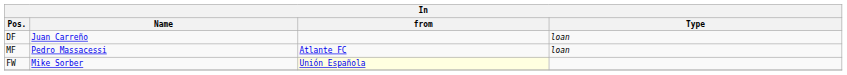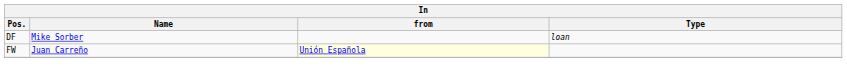 <table class="wikitable" style="font-size:90%;width:99%;">
 <tr>
 <th colspan="4">In</th>
 </tr>
 <tr>
 <th width=3%>Pos.</th>
 <th width=32%>Name</th>
 <th width=30%>from</th>
 <th width=35%>Type</th>
 </tr>
 <tr>
 <td>DF</td>
-<td><a href='#'>Juan Carreño</a></td>
+<td><a href='#'>Mike Sorber</a></td>
 <td></td>
 <td><em>loan</em></td>
 </tr>
 <tr>
-<td>MF</td>
-<td><a href='#'>Pedro Massacessi</a></td>
-<td><a href='#'>Atlante FC</a></td>
-<td><em>loan</em></td>
-</tr>
-<tr>
 <td>FW</td>
-<td><a href='#'>Mike Sorber</a></td>
+<td><a href='#'>Juan Carreño</a></td>
 <td style="background: lightyellow;"><a href='#'>Unión Española</a></td>
 <td></td>
 </tr>
 <tr>
 </tr>
 </table>
